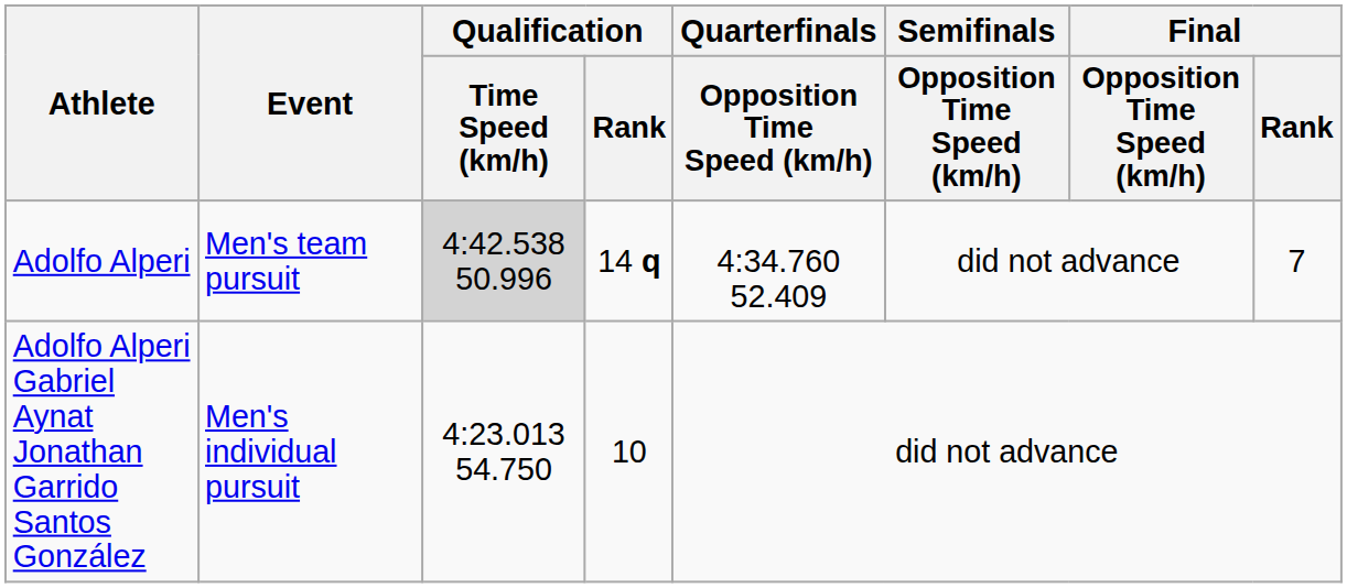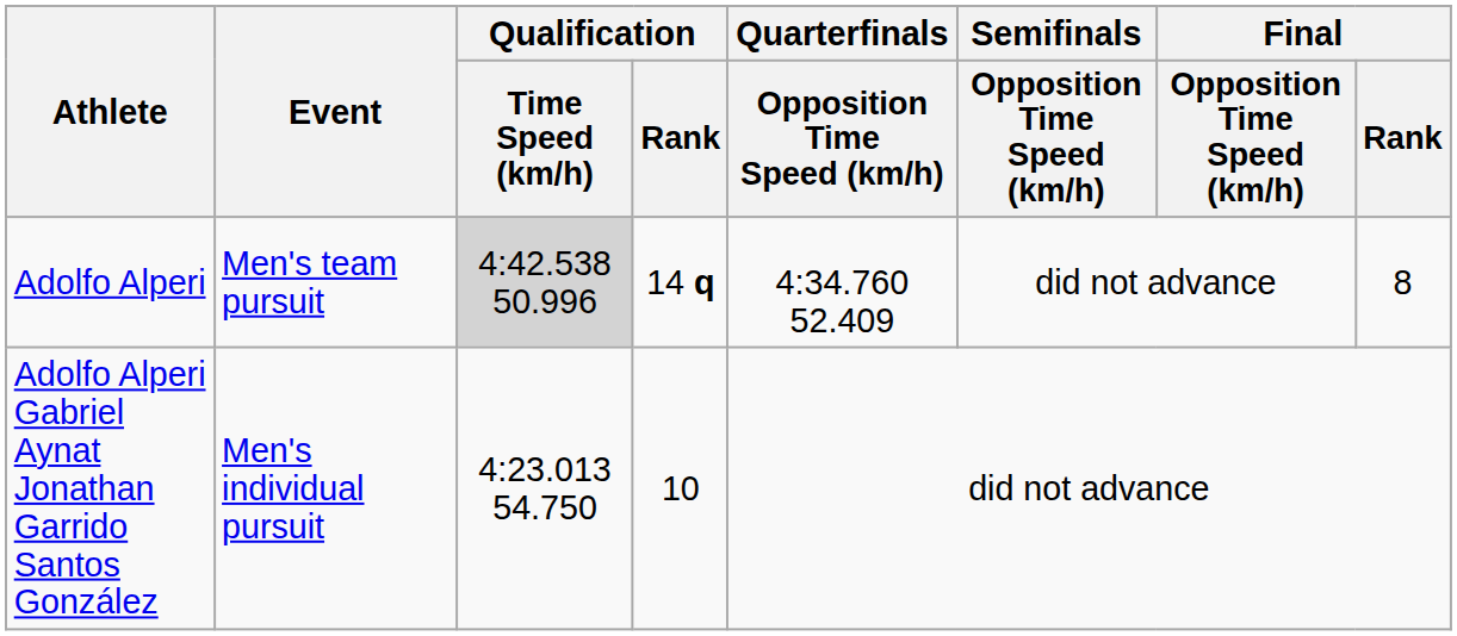 <table class="wikitable" style="font-size:90%">
 <tr>
 <th rowspan=2>Athlete</th>
 <th rowspan=2>Event</th>
 <th colspan=2>Qualification</th>
 <th>Quarterfinals</th>
 <th>Semifinals</th>
 <th colspan=2>Final</th>
 </tr>
 <tr style="font-size:95%">
 <th>Time<br>Speed (km/h)</th>
 <th>Rank</th>
 <th>Opposition<br>Time<br>Speed (km/h)</th>
 <th>Opposition<br>Time<br>Speed (km/h)</th>
 <th>Opposition<br>Time<br>Speed (km/h)</th>
 <th>Rank</th>
 </tr>
 <tr align=center>
 <td align=left><a href='#'>Adolfo Alperi</a></td>
 <td align=left><a href='#'>Men's team pursuit</a></td>
 <td style="background: lightgrey;">4:42.538<br>50.996</td>
 <td>14 <strong>q</strong></td>
 <td><br>4:34.760<br>52.409</td>
 <td colspan=2>did not advance</td>
-<td>7</td>
+<td>8</td>
 </tr>
 <tr align=center>
 <td align=left><a href='#'>Adolfo Alperi</a><br><a href='#'>Gabriel Aynat</a><br><a href='#'>Jonathan Garrido</a><br><a href='#'>Santos González</a></td>
 <td align=left><a href='#'>Men's individual pursuit</a></td>
 <td>4:23.013<br>54.750</td>
 <td>10</td>
 <td colspan=4>did not advance</td>
 </tr>
 </table>
